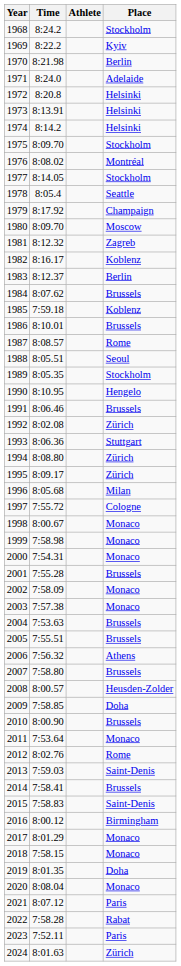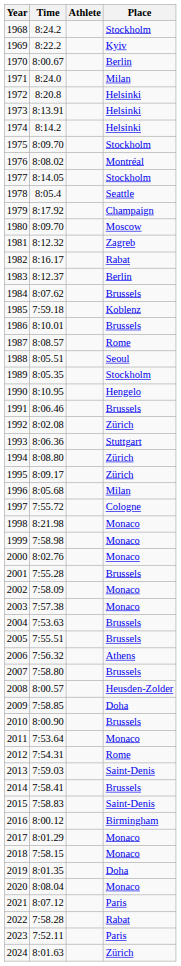 <table class="wikitable sortable" style="text-align:center">
 <tr>
 <th>Year</th>
 <th>Time</th>
 <th>Athlete</th>
 <th>Place</th>
 </tr>
 <tr>
 <td>1968</td>
 <td>8:24.2</td>
 <td align=left></td>
 <td align=left><a href='#'>Stockholm</a></td>
 </tr>
 <tr>
 <td>1969</td>
 <td>8:22.2</td>
 <td align=left></td>
 <td align=left><a href='#'>Kyiv</a></td>
 </tr>
 <tr>
 <td>1970</td>
-<td>8:21.98</td>
+<td>8:00.67</td>
 <td align=left></td>
 <td align=left><a href='#'>Berlin</a></td>
 </tr>
 <tr>
 <td>1971</td>
 <td>8:24.0</td>
 <td align=left></td>
-<td align=left><a href='#'>Adelaide</a></td>
+<td align=left><a href='#'>Milan</a></td>
 </tr>
 <tr>
 <td>1972</td>
 <td>8:20.8</td>
 <td align=left></td>
 <td align=left><a href='#'>Helsinki</a></td>
 </tr>
 <tr>
 <td>1973</td>
 <td>8:13.91</td>
 <td align=left></td>
 <td align=left><a href='#'>Helsinki</a></td>
 </tr>
 <tr>
 <td>1974</td>
 <td>8:14.2</td>
 <td align=left></td>
 <td align=left><a href='#'>Helsinki</a></td>
 </tr>
 <tr>
 <td>1975</td>
 <td>8:09.70</td>
 <td align=left></td>
 <td align=left><a href='#'>Stockholm</a></td>
 </tr>
 <tr>
 <td>1976</td>
 <td>8:08.02</td>
 <td align=left></td>
 <td align=left><a href='#'>Montréal</a></td>
 </tr>
 <tr>
 <td>1977</td>
 <td>8:14.05</td>
 <td align=left></td>
 <td align=left><a href='#'>Stockholm</a></td>
 </tr>
 <tr>
 <td>1978</td>
 <td>8:05.4</td>
 <td align=left></td>
 <td align=left><a href='#'>Seattle</a></td>
 </tr>
 <tr>
 <td>1979</td>
 <td>8:17.92</td>
 <td align=left></td>
 <td align=left><a href='#'>Champaign</a></td>
 </tr>
 <tr>
 <td>1980</td>
 <td>8:09.70</td>
 <td align=left></td>
 <td align=left><a href='#'>Moscow</a></td>
 </tr>
 <tr>
 <td>1981</td>
 <td>8:12.32</td>
 <td align=left></td>
 <td align=left><a href='#'>Zagreb</a></td>
 </tr>
 <tr>
 <td>1982</td>
 <td>8:16.17</td>
 <td align=left></td>
-<td align=left><a href='#'>Koblenz</a></td>
+<td align=left><a href='#'>Rabat</a></td>
 </tr>
 <tr>
 <td>1983</td>
 <td>8:12.37</td>
 <td align=left></td>
 <td align=left><a href='#'>Berlin</a></td>
 </tr>
 <tr>
 <td>1984</td>
 <td>8:07.62</td>
 <td align=left></td>
 <td align=left><a href='#'>Brussels</a></td>
 </tr>
 <tr>
 <td>1985</td>
 <td>7:59.18</td>
 <td align=left></td>
 <td align=left><a href='#'>Koblenz</a></td>
 </tr>
 <tr>
 <td>1986</td>
 <td>8:10.01</td>
 <td align=left></td>
 <td align=left><a href='#'>Brussels</a></td>
 </tr>
 <tr>
 <td>1987</td>
 <td>8:08.57</td>
 <td align=left></td>
 <td align=left><a href='#'>Rome</a></td>
 </tr>
 <tr>
 <td>1988</td>
 <td>8:05.51</td>
 <td align=left></td>
 <td align=left><a href='#'>Seoul</a></td>
 </tr>
 <tr>
 <td>1989</td>
 <td>8:05.35</td>
 <td align=left></td>
 <td align=left><a href='#'>Stockholm</a></td>
 </tr>
 <tr>
 <td>1990</td>
 <td>8:10.95</td>
 <td align=left></td>
 <td align=left><a href='#'>Hengelo</a></td>
 </tr>
 <tr>
 <td>1991</td>
 <td>8:06.46</td>
 <td align=left></td>
 <td align=left><a href='#'>Brussels</a></td>
 </tr>
 <tr>
 <td>1992</td>
 <td>8:02.08</td>
 <td align=left></td>
 <td align=left><a href='#'>Zürich</a></td>
 </tr>
 <tr>
 <td>1993</td>
 <td>8:06.36</td>
 <td align=left></td>
 <td align=left><a href='#'>Stuttgart</a></td>
 </tr>
 <tr>
 <td>1994</td>
 <td>8:08.80</td>
 <td align=left></td>
 <td align=left><a href='#'>Zürich</a></td>
 </tr>
 <tr>
 <td>1995</td>
 <td>8:09.17</td>
 <td align=left></td>
 <td align=left><a href='#'>Zürich</a></td>
 </tr>
 <tr>
 <td>1996</td>
 <td>8:05.68</td>
 <td align=left></td>
 <td align=left><a href='#'>Milan</a></td>
 </tr>
 <tr>
 <td>1997</td>
 <td>7:55.72</td>
 <td align=left></td>
 <td align=left><a href='#'>Cologne</a></td>
 </tr>
 <tr>
 <td>1998</td>
-<td>8:00.67</td>
+<td>8:21.98</td>
 <td align=left></td>
 <td align=left><a href='#'>Monaco</a></td>
 </tr>
 <tr>
 <td>1999</td>
 <td>7:58.98</td>
 <td align=left></td>
 <td align=left><a href='#'>Monaco</a></td>
 </tr>
 <tr>
 <td>2000</td>
-<td>7:54.31</td>
+<td>8:02.76</td>
 <td align=left></td>
 <td align=left><a href='#'>Monaco</a></td>
 </tr>
 <tr>
 <td>2001</td>
 <td>7:55.28</td>
 <td align=left></td>
 <td align=left><a href='#'>Brussels</a></td>
 </tr>
 <tr>
 <td>2002</td>
 <td>7:58.09</td>
 <td align=left></td>
 <td align=left><a href='#'>Monaco</a></td>
 </tr>
 <tr>
 <td>2003</td>
 <td>7:57.38</td>
 <td align=left></td>
 <td align=left><a href='#'>Monaco</a></td>
 </tr>
 <tr>
 <td>2004</td>
 <td>7:53.63</td>
 <td align=left></td>
 <td align=left><a href='#'>Brussels</a></td>
 </tr>
 <tr>
 <td>2005</td>
 <td>7:55.51</td>
 <td align=left></td>
 <td align=left><a href='#'>Brussels</a></td>
 </tr>
 <tr>
 <td>2006</td>
 <td>7:56.32</td>
 <td align=left></td>
 <td align=left><a href='#'>Athens</a></td>
 </tr>
 <tr>
 <td>2007</td>
 <td>7:58.80</td>
 <td align=left></td>
 <td align=left><a href='#'>Brussels</a></td>
 </tr>
 <tr>
 <td>2008</td>
 <td>8:00.57</td>
 <td align=left></td>
 <td align=left><a href='#'>Heusden-Zolder</a></td>
 </tr>
 <tr>
 <td>2009</td>
 <td>7:58.85</td>
 <td align=left></td>
 <td align=left><a href='#'>Doha</a></td>
 </tr>
 <tr>
 <td>2010</td>
 <td>8:00.90</td>
 <td align=left></td>
 <td align=left><a href='#'>Brussels</a></td>
 </tr>
 <tr>
 <td>2011</td>
 <td>7:53.64</td>
 <td align=left></td>
 <td align=left><a href='#'>Monaco</a></td>
 </tr>
 <tr>
 <td>2012</td>
-<td>8:02.76</td>
+<td>7:54.31</td>
 <td align=left></td>
 <td align=left><a href='#'>Rome</a></td>
 </tr>
 <tr>
 <td>2013</td>
 <td>7:59.03</td>
 <td align=left></td>
 <td align=left><a href='#'>Saint-Denis</a></td>
 </tr>
 <tr>
 <td>2014</td>
 <td>7:58.41</td>
 <td align=left></td>
 <td align=left><a href='#'>Brussels</a></td>
 </tr>
 <tr>
 <td>2015</td>
 <td>7:58.83</td>
 <td align=left></td>
 <td align=left><a href='#'>Saint-Denis</a></td>
 </tr>
 <tr>
 <td>2016</td>
 <td>8:00.12</td>
 <td align=left></td>
 <td align=left><a href='#'>Birmingham</a></td>
 </tr>
 <tr>
 <td>2017</td>
 <td>8:01.29</td>
 <td align=left></td>
 <td align=left><a href='#'>Monaco</a></td>
 </tr>
 <tr>
 <td>2018</td>
 <td>7:58.15</td>
 <td align=left></td>
 <td align=left><a href='#'>Monaco</a></td>
 </tr>
 <tr>
 <td>2019</td>
 <td>8:01.35</td>
 <td align=left></td>
 <td align=left><a href='#'>Doha</a></td>
 </tr>
 <tr>
 <td>2020</td>
 <td>8:08.04</td>
 <td align=left></td>
 <td align=left><a href='#'>Monaco</a></td>
 </tr>
 <tr>
 <td>2021</td>
 <td>8:07.12</td>
 <td align=left></td>
 <td align=left><a href='#'>Paris</a></td>
 </tr>
 <tr>
 <td>2022</td>
 <td>7:58.28</td>
 <td align=left></td>
 <td align=left><a href='#'>Rabat</a></td>
 </tr>
 <tr>
 <td>2023</td>
 <td>7:52.11</td>
 <td align=left></td>
 <td align=left><a href='#'>Paris</a></td>
 </tr>
 <tr>
 <td>2024</td>
 <td>8:01.63</td>
 <td align=left></td>
 <td align=left><a href='#'>Zürich</a></td>
 </tr>
 </table>
